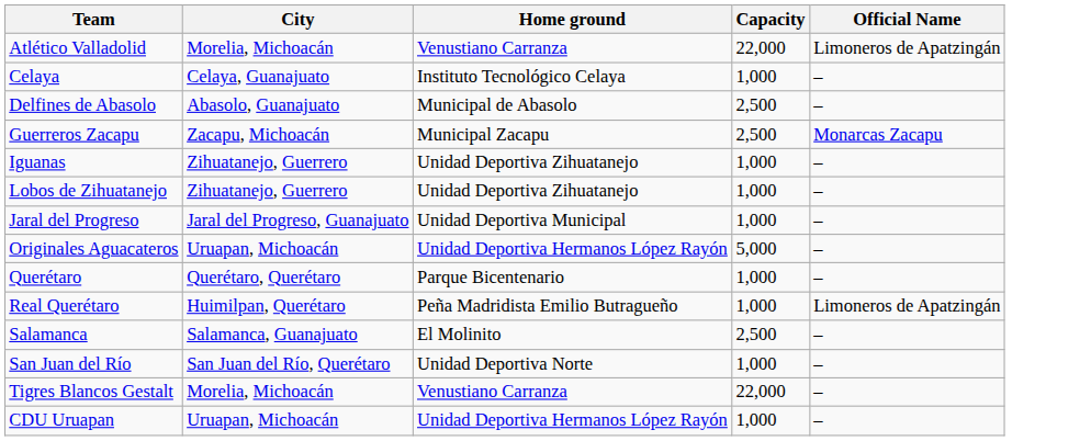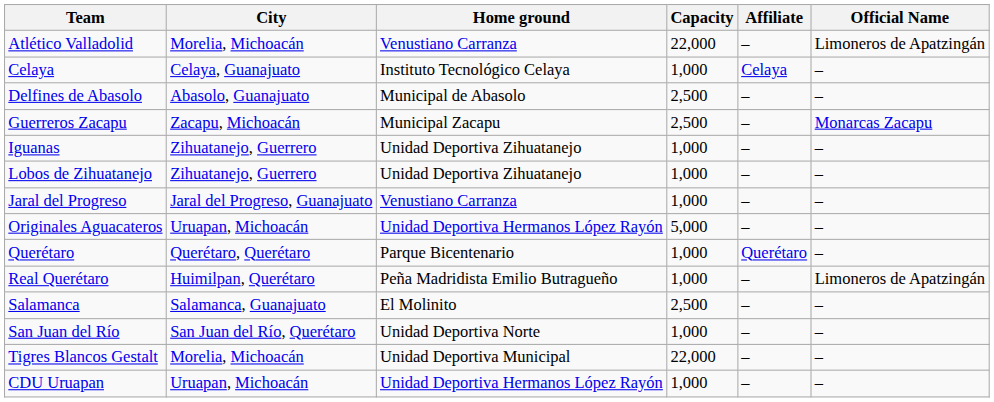 <table class="wikitable sortable">
 <tr>
 <th>Team</th>
 <th>City</th>
 <th>Home ground</th>
 <th>Capacity</th>
+<th>Affiliate</th>
 <th>Official Name</th>
 </tr>
 <tr>
 <td><a href='#'>Atlético Valladolid</a></td>
 <td><a href='#'>Morelia</a>, <a href='#'>Michoacán</a></td>
 <td><a href='#'>Venustiano Carranza</a></td>
 <td>22,000</td>
+<td>–</td>
 <td>Limoneros de Apatzingán</td>
 </tr>
 <tr>
 <td><a href='#'>Celaya</a></td>
 <td><a href='#'>Celaya</a>, <a href='#'>Guanajuato</a></td>
 <td>Instituto Tecnológico Celaya</td>
 <td>1,000</td>
+<td><a href='#'>Celaya</a></td>
 <td>–</td>
 </tr>
 <tr>
 <td><a href='#'>Delfines de Abasolo</a></td>
 <td><a href='#'>Abasolo</a>, <a href='#'>Guanajuato</a></td>
 <td>Municipal de Abasolo</td>
 <td>2,500</td>
 <td>–</td>
+<td>–</td>
 </tr>
 <tr>
 <td><a href='#'>Guerreros Zacapu</a></td>
 <td><a href='#'>Zacapu</a>, <a href='#'>Michoacán</a></td>
 <td>Municipal Zacapu</td>
 <td>2,500</td>
+<td>–</td>
 <td><a href='#'>Monarcas Zacapu</a></td>
 </tr>
 <tr>
 <td><a href='#'>Iguanas</a></td>
 <td><a href='#'>Zihuatanejo</a>, <a href='#'>Guerrero</a></td>
 <td>Unidad Deportiva Zihuatanejo</td>
 <td>1,000</td>
 <td>–</td>
+<td>–</td>
 </tr>
 <tr>
 <td><a href='#'>Lobos de Zihuatanejo</a></td>
 <td><a href='#'>Zihuatanejo</a>, <a href='#'>Guerrero</a></td>
 <td>Unidad Deportiva Zihuatanejo</td>
 <td>1,000</td>
 <td>–</td>
+<td>–</td>
 </tr>
 <tr>
 <td><a href='#'>Jaral del Progreso</a></td>
 <td><a href='#'>Jaral del Progreso</a>, <a href='#'>Guanajuato</a></td>
-<td>Unidad Deportiva Municipal</td>
+<td><a href='#'>Venustiano Carranza</a></td>
 <td>1,000</td>
+<td>–</td>
 <td>–</td>
 </tr>
 <tr>
 <td><a href='#'>Originales Aguacateros</a></td>
 <td><a href='#'>Uruapan</a>, <a href='#'>Michoacán</a></td>
 <td><a href='#'>Unidad Deportiva Hermanos López Rayón</a></td>
 <td>5,000</td>
 <td>–</td>
+<td>–</td>
 </tr>
 <tr>
 <td><a href='#'>Querétaro</a></td>
 <td><a href='#'>Querétaro</a>, <a href='#'>Querétaro</a></td>
 <td>Parque Bicentenario</td>
 <td>1,000</td>
+<td><a href='#'>Querétaro</a></td>
 <td>–</td>
 </tr>
 <tr>
 <td><a href='#'>Real Querétaro</a></td>
 <td><a href='#'>Huimilpan</a>, <a href='#'>Querétaro</a></td>
 <td>Peña Madridista Emilio Butragueño</td>
 <td>1,000</td>
+<td>–</td>
 <td>Limoneros de Apatzingán</td>
 </tr>
 <tr>
 <td><a href='#'>Salamanca</a></td>
 <td><a href='#'>Salamanca</a>, <a href='#'>Guanajuato</a></td>
 <td>El Molinito</td>
 <td>2,500</td>
 <td>–</td>
+<td>–</td>
 </tr>
 <tr>
 <td><a href='#'>San Juan del Río</a></td>
 <td><a href='#'>San Juan del Río</a>, <a href='#'>Querétaro</a></td>
 <td>Unidad Deportiva Norte</td>
 <td>1,000</td>
 <td>–</td>
+<td>–</td>
 </tr>
 <tr>
 <td><a href='#'>Tigres Blancos Gestalt</a></td>
 <td><a href='#'>Morelia</a>, <a href='#'>Michoacán</a></td>
-<td><a href='#'>Venustiano Carranza</a></td>
+<td>Unidad Deportiva Municipal</td>
 <td>22,000</td>
+<td>–</td>
 <td>–</td>
 </tr>
 <tr>
 <td><a href='#'>CDU Uruapan</a></td>
 <td><a href='#'>Uruapan</a>, <a href='#'>Michoacán</a></td>
 <td><a href='#'>Unidad Deportiva Hermanos López Rayón</a></td>
 <td>1,000</td>
 <td>–</td>
+<td>–</td>
 </tr>
 </table>
